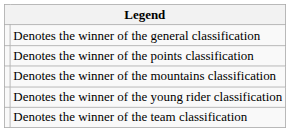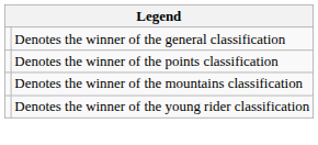 <table class="wikitable">
 <tr>
 <th colspan="2">Legend</th>
 </tr>
 <tr>
 <td></td>
 <td>Denotes the winner of the general classification</td>
 </tr>
 <tr>
 <td></td>
 <td>Denotes the winner of the points classification</td>
 </tr>
 <tr>
 <td></td>
 <td>Denotes the winner of the mountains classification</td>
 </tr>
 <tr>
 <td></td>
 <td>Denotes the winner of the young rider classification</td>
 </tr>
-<tr>
-<td></td>
-<td>Denotes the winner of the team classification</td>
-</tr>
 </table>
